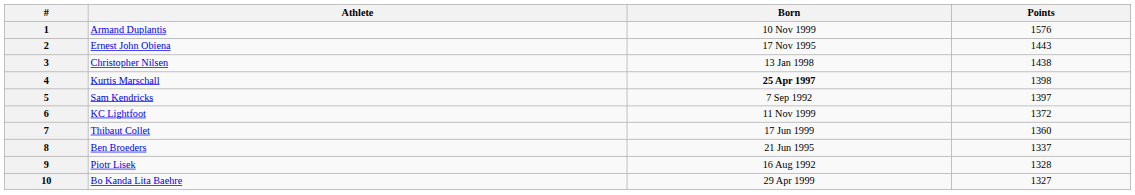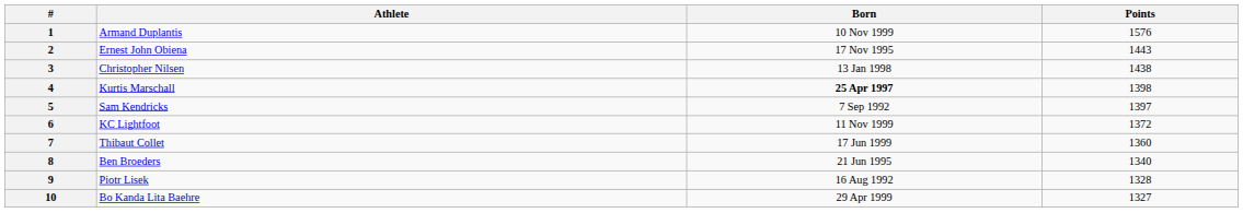 <table class="wikitable" width=80% style="font-size:90%; text-align:center;">
 <tr>
 <th>#</th>
 <th>Athlete</th>
 <th>Born</th>
 <th>Points</th>
 </tr>
 <tr>
 <th>1</th>
 <td align=left> <a href='#'>Armand Duplantis</a></td>
 <td>10 Nov 1999</td>
 <td>1576</td>
 </tr>
 <tr>
 <th>2</th>
 <td align=left> <a href='#'>Ernest John Obiena</a></td>
 <td>17 Nov 1995</td>
 <td>1443</td>
 </tr>
 <tr>
 <th>3</th>
 <td align=left> <a href='#'>Christopher Nilsen</a></td>
 <td>13 Jan 1998</td>
 <td>1438</td>
 </tr>
 <tr>
 <th>4</th>
 <td align=left> <a href='#'>Kurtis Marschall</a></td>
 <td><strong>25 Apr 1997</strong></td>
 <td>1398</td>
 </tr>
 <tr>
 <th>5</th>
 <td align=left> <a href='#'>Sam Kendricks</a></td>
 <td>7 Sep 1992</td>
 <td>1397</td>
 </tr>
 <tr>
 <th>6</th>
 <td align=left> <a href='#'>KC Lightfoot</a></td>
 <td>11 Nov 1999</td>
 <td>1372</td>
 </tr>
 <tr>
 <th>7</th>
 <td align=left> <a href='#'>Thibaut Collet</a></td>
 <td>17 Jun 1999</td>
 <td>1360</td>
 </tr>
 <tr>
 <th>8</th>
 <td align=left> <a href='#'>Ben Broeders</a></td>
 <td>21 Jun 1995</td>
-<td>1337</td>
+<td>1340</td>
 </tr>
 <tr>
 <th>9</th>
 <td align=left> <a href='#'>Piotr Lisek</a></td>
 <td>16 Aug 1992</td>
 <td>1328</td>
 </tr>
 <tr>
 <th>10</th>
 <td align=left> <a href='#'>Bo Kanda Lita Baehre</a></td>
 <td>29 Apr 1999</td>
 <td>1327</td>
 </tr>
 </table>
